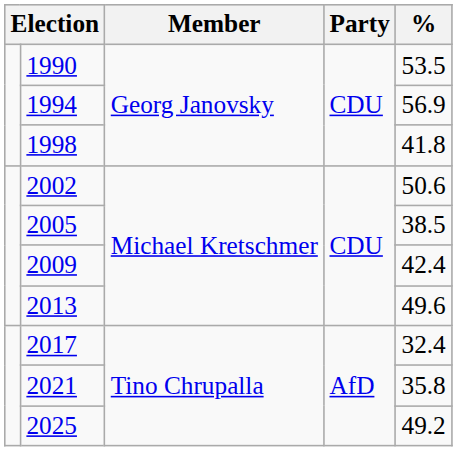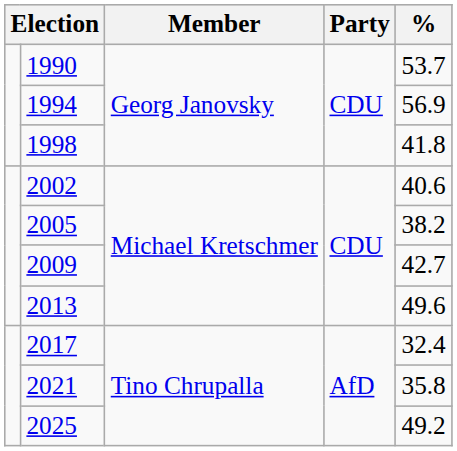 <table class=wikitable>
 <tr>
 <th colspan=2>Election</th>
 <th>Member</th>
 <th>Party</th>
 <th>%</th>
 </tr>
 <tr>
 <td rowspan=3 bgcolor=></td>
 <td><a href='#'>1990</a></td>
 <td rowspan=3><a href='#'>Georg Janovsky</a></td>
 <td rowspan=3><a href='#'>CDU</a></td>
-<td align=right>53.5</td>
+<td align=right>53.7</td>
 </tr>
 <tr>
 <td><a href='#'>1994</a></td>
 <td align=right>56.9</td>
 </tr>
 <tr>
 <td><a href='#'>1998</a></td>
 <td align=right>41.8</td>
 </tr>
 <tr>
 <td rowspan=4 bgcolor=></td>
 <td><a href='#'>2002</a></td>
 <td rowspan=4><a href='#'>Michael Kretschmer</a></td>
 <td rowspan=4><a href='#'>CDU</a></td>
-<td align=right>50.6</td>
+<td align=right>40.6</td>
 </tr>
 <tr>
 <td><a href='#'>2005</a></td>
-<td align=right>38.5</td>
+<td align=right>38.2</td>
 </tr>
 <tr>
 <td><a href='#'>2009</a></td>
-<td align=right>42.4</td>
+<td align=right>42.7</td>
 </tr>
 <tr>
 <td><a href='#'>2013</a></td>
 <td align=right>49.6</td>
 </tr>
 <tr>
 <td rowspan=3 bgcolor=></td>
 <td><a href='#'>2017</a></td>
 <td rowspan=3><a href='#'>Tino Chrupalla</a></td>
 <td rowspan=3><a href='#'>AfD</a></td>
 <td align=right>32.4</td>
 </tr>
 <tr>
 <td><a href='#'>2021</a></td>
 <td align=right>35.8</td>
 </tr>
 <tr>
 <td><a href='#'>2025</a></td>
 <td align=right>49.2</td>
 </tr>
 </table>
